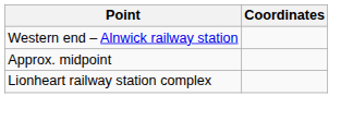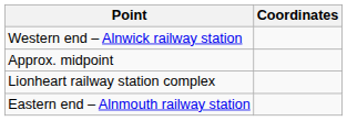 <table class="wikitable">
 <tr>
 <th>Point</th>
 <th>Coordinates</th>
 </tr>
 <tr>
 <td>Western end – <a href='#'>Alnwick railway station</a></td>
 <td></td>
 </tr>
 <tr>
 <td>Approx. midpoint</td>
 <td></td>
 </tr>
 <tr>
 <td>Lionheart railway station complex</td>
 <td></td>
 </tr>
+<tr>
+<td>Eastern end – <a href='#'>Alnmouth railway station</a></td>
+<td></td>
+</tr>
 </table>
